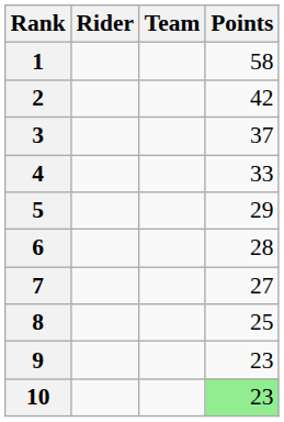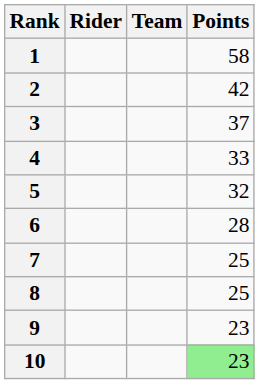 <table class="wikitable" margin-bottom:0;">
 <tr>
 <th scope="col">Rank</th>
 <th scope="col">Rider</th>
 <th scope="col">Team</th>
 <th scope="col">Points</th>
 </tr>
 <tr>
 <th scope="row">1</th>
 <td> </td>
 <td></td>
 <td align="right">58</td>
 </tr>
 <tr>
 <th scope="row">2</th>
 <td></td>
 <td></td>
 <td align="right">42</td>
 </tr>
 <tr>
 <th scope="row">3</th>
 <td></td>
 <td></td>
 <td align="right">37</td>
 </tr>
 <tr>
 <th scope="row">4</th>
 <td></td>
 <td></td>
 <td align="right">33</td>
 </tr>
 <tr>
 <th scope="row">5</th>
 <td></td>
 <td></td>
-<td align="right">29</td>
+<td align="right">32</td>
 </tr>
 <tr>
 <th scope="row">6</th>
 <td></td>
 <td></td>
 <td align="right">28</td>
 </tr>
 <tr>
 <th scope="row">7</th>
 <td></td>
 <td></td>
-<td align="right">27</td>
+<td align="right">25</td>
 </tr>
 <tr>
 <th scope="row">8</th>
 <td></td>
 <td></td>
 <td align="right">25</td>
 </tr>
 <tr>
 <th scope="row">9</th>
 <td></td>
 <td></td>
 <td align="right">23</td>
 </tr>
 <tr>
 <th scope="row">10</th>
 <td></td>
 <td></td>
 <td align="right" style="background: lightgreen;">23</td>
 </tr>
 </table>
